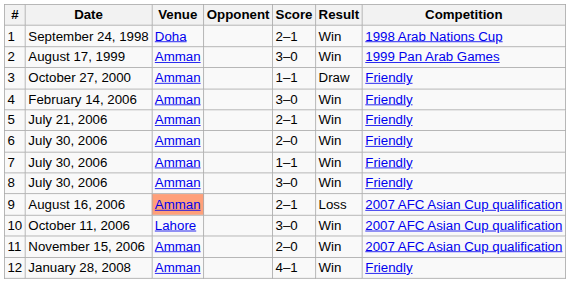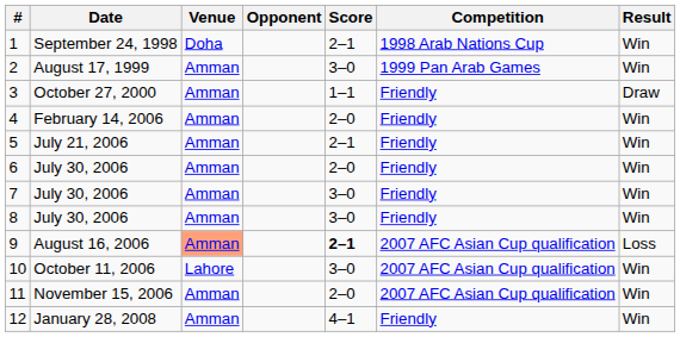 <table class="wikitable">
 <tr>
 <th>#</th>
 <th>Date</th>
 <th>Venue</th>
 <th>Opponent</th>
 <th>Score</th>
+<th>Competition</th>
 <th>Result</th>
-<th>Competition</th>
 </tr>
 <tr>
 <td>1</td>
 <td>September 24, 1998</td>
 <td><a href='#'>Doha</a></td>
 <td></td>
 <td>2–1</td>
+<td><a href='#'>1998 Arab Nations Cup</a></td>
 <td>Win</td>
-<td><a href='#'>1998 Arab Nations Cup</a></td>
 </tr>
 <tr>
 <td>2</td>
 <td>August 17, 1999</td>
 <td><a href='#'>Amman</a></td>
 <td></td>
 <td>3–0</td>
+<td><a href='#'>1999 Pan Arab Games</a></td>
 <td>Win</td>
-<td><a href='#'>1999 Pan Arab Games</a></td>
 </tr>
 <tr>
 <td>3</td>
 <td>October 27, 2000</td>
 <td><a href='#'>Amman</a></td>
 <td></td>
 <td>1–1</td>
+<td><a href='#'>Friendly</a></td>
 <td>Draw</td>
-<td><a href='#'>Friendly</a></td>
 </tr>
 <tr>
 <td>4</td>
 <td>February 14, 2006</td>
 <td><a href='#'>Amman</a></td>
 <td></td>
-<td>3–0</td>
+<td>2–0</td>
+<td><a href='#'>Friendly</a></td>
 <td>Win</td>
-<td><a href='#'>Friendly</a></td>
 </tr>
 <tr>
 <td>5</td>
 <td>July 21, 2006</td>
 <td><a href='#'>Amman</a></td>
 <td></td>
 <td>2–1</td>
+<td><a href='#'>Friendly</a></td>
 <td>Win</td>
-<td><a href='#'>Friendly</a></td>
 </tr>
 <tr>
 <td>6</td>
 <td>July 30, 2006</td>
 <td><a href='#'>Amman</a></td>
 <td></td>
 <td>2–0</td>
+<td><a href='#'>Friendly</a></td>
 <td>Win</td>
-<td><a href='#'>Friendly</a></td>
 </tr>
 <tr>
 <td>7</td>
 <td>July 30, 2006</td>
 <td><a href='#'>Amman</a></td>
 <td></td>
-<td>1–1</td>
+<td>3–0</td>
+<td><a href='#'>Friendly</a></td>
 <td>Win</td>
-<td><a href='#'>Friendly</a></td>
 </tr>
 <tr>
 <td>8</td>
 <td>July 30, 2006</td>
 <td><a href='#'>Amman</a></td>
 <td></td>
 <td>3–0</td>
+<td><a href='#'>Friendly</a></td>
 <td>Win</td>
-<td><a href='#'>Friendly</a></td>
 </tr>
 <tr>
 <td>9</td>
 <td>August 16, 2006</td>
 <td style="background: lightsalmon;"><a href='#'>Amman</a></td>
 <td></td>
-<td>2–1</td>
+<td><strong>2–1</strong></td>
+<td><a href='#'>2007 AFC Asian Cup qualification</a></td>
 <td>Loss</td>
-<td><a href='#'>2007 AFC Asian Cup qualification</a></td>
 </tr>
 <tr>
 <td>10</td>
 <td>October 11, 2006</td>
 <td><a href='#'>Lahore</a></td>
 <td></td>
 <td>3–0</td>
+<td><a href='#'>2007 AFC Asian Cup qualification</a></td>
 <td>Win</td>
-<td><a href='#'>2007 AFC Asian Cup qualification</a></td>
 </tr>
 <tr>
 <td>11</td>
 <td>November 15, 2006</td>
 <td><a href='#'>Amman</a></td>
 <td></td>
 <td>2–0</td>
+<td><a href='#'>2007 AFC Asian Cup qualification</a></td>
 <td>Win</td>
-<td><a href='#'>2007 AFC Asian Cup qualification</a></td>
 </tr>
 <tr>
 <td>12</td>
 <td>January 28, 2008</td>
 <td><a href='#'>Amman</a></td>
 <td></td>
 <td>4–1</td>
+<td><a href='#'>Friendly</a></td>
 <td>Win</td>
-<td><a href='#'>Friendly</a></td>
 </tr>
 </table>
